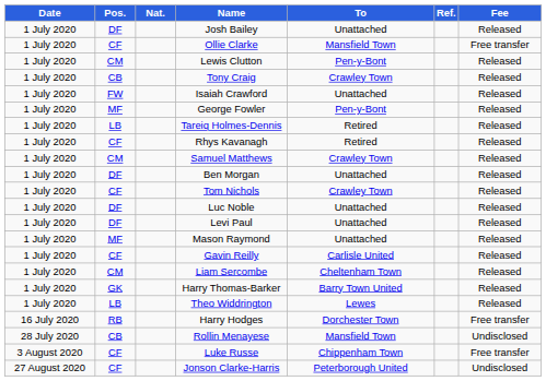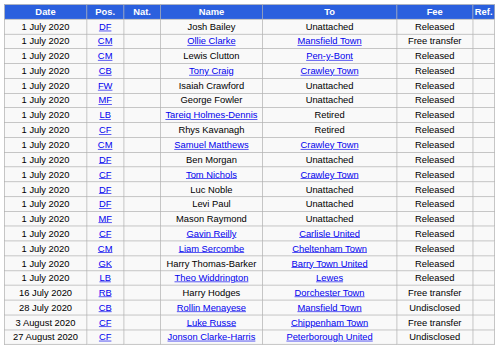 <table class="wikitable"  style="text-align:center; font-size:90%; ">
 <tr>
 <th style="background:#2B60DE; color:#fff; width:120px;">Date</th>
 <th style="background:#2B60DE; color:#fff; width:50px;">Pos.</th>
 <th style="background:#2B60DE; color:#fff; width:50px;">Nat.</th>
 <th style="background:#2B60DE; color:#fff; width:150px;">Name</th>
 <th style="background:#2B60DE; color:#fff; width:200px;">To</th>
+<th style="background:#2B60DE; color:#fff; width:110px;">Fee</th>
 <th style="background:#2B60DE; color:#fff; width:25px;">Ref.</th>
-<th style="background:#2B60DE; color:#fff; width:110px;">Fee</th>
 </tr>
 <tr>
 <td>1 July 2020</td>
 <td><a href='#'>DF</a></td>
 <td></td>
 <td>Josh Bailey</td>
 <td> Unattached</td>
+<td>Released</td>
 <td></td>
-<td>Released</td>
 </tr>
 <tr>
 <td>1 July 2020</td>
-<td><a href='#'>CF</a></td>
+<td><a href='#'>CM</a></td>
 <td></td>
 <td><a href='#'>Ollie Clarke</a></td>
 <td> <a href='#'>Mansfield Town</a></td>
+<td>Free transfer</td>
 <td></td>
-<td>Free transfer</td>
 </tr>
 <tr>
 <td>1 July 2020</td>
 <td><a href='#'>CM</a></td>
 <td></td>
 <td>Lewis Clutton</td>
 <td> <a href='#'>Pen-y-Bont</a></td>
+<td>Released</td>
 <td></td>
-<td>Released</td>
 </tr>
 <tr>
 <td>1 July 2020</td>
 <td><a href='#'>CB</a></td>
 <td></td>
 <td><a href='#'>Tony Craig</a></td>
 <td> <a href='#'>Crawley Town</a></td>
+<td>Released</td>
 <td></td>
-<td>Released</td>
 </tr>
 <tr>
 <td>1 July 2020</td>
 <td><a href='#'>FW</a></td>
 <td></td>
 <td>Isaiah Crawford</td>
 <td> Unattached</td>
+<td>Released</td>
 <td></td>
-<td>Released</td>
 </tr>
 <tr>
 <td>1 July 2020</td>
 <td><a href='#'>MF</a></td>
 <td></td>
 <td>George Fowler</td>
-<td> <a href='#'>Pen-y-Bont</a></td>
+<td> Unattached</td>
+<td>Released</td>
 <td></td>
-<td>Released</td>
 </tr>
 <tr>
 <td>1 July 2020</td>
 <td><a href='#'>LB</a></td>
 <td></td>
 <td><a href='#'>Tareiq Holmes-Dennis</a></td>
 <td>Retired</td>
+<td>Released</td>
 <td></td>
-<td>Released</td>
 </tr>
 <tr>
 <td>1 July 2020</td>
 <td><a href='#'>CF</a></td>
 <td></td>
 <td>Rhys Kavanagh</td>
 <td>Retired</td>
+<td>Released</td>
 <td></td>
-<td>Released</td>
 </tr>
 <tr>
 <td>1 July 2020</td>
 <td><a href='#'>CM</a></td>
 <td></td>
 <td><a href='#'>Samuel Matthews</a></td>
 <td> <a href='#'>Crawley Town</a></td>
+<td>Released</td>
 <td></td>
-<td>Released</td>
 </tr>
 <tr>
 <td>1 July 2020</td>
 <td><a href='#'>DF</a></td>
 <td></td>
 <td>Ben Morgan</td>
 <td> Unattached</td>
+<td>Released</td>
 <td></td>
-<td>Released</td>
 </tr>
 <tr>
 <td>1 July 2020</td>
 <td><a href='#'>CF</a></td>
 <td></td>
 <td><a href='#'>Tom Nichols</a></td>
 <td> <a href='#'>Crawley Town</a></td>
+<td>Released</td>
 <td></td>
-<td>Released</td>
 </tr>
 <tr>
 <td>1 July 2020</td>
 <td><a href='#'>DF</a></td>
 <td></td>
 <td>Luc Noble</td>
 <td> Unattached</td>
+<td>Released</td>
 <td></td>
-<td>Released</td>
 </tr>
 <tr>
 <td>1 July 2020</td>
 <td><a href='#'>DF</a></td>
 <td></td>
 <td>Levi Paul</td>
 <td> Unattached</td>
+<td>Released</td>
 <td></td>
-<td>Released</td>
 </tr>
 <tr>
 <td>1 July 2020</td>
 <td><a href='#'>MF</a></td>
 <td></td>
 <td>Mason Raymond</td>
 <td> Unattached</td>
+<td>Released</td>
 <td></td>
-<td>Released</td>
 </tr>
 <tr>
 <td>1 July 2020</td>
 <td><a href='#'>CF</a></td>
 <td></td>
 <td><a href='#'>Gavin Reilly</a></td>
 <td> <a href='#'>Carlisle United</a></td>
+<td>Released</td>
 <td></td>
-<td>Released</td>
 </tr>
 <tr>
 <td>1 July 2020</td>
 <td><a href='#'>CM</a></td>
 <td></td>
 <td><a href='#'>Liam Sercombe</a></td>
 <td> <a href='#'>Cheltenham Town</a></td>
+<td>Released</td>
 <td></td>
-<td>Released</td>
 </tr>
 <tr>
 <td>1 July 2020</td>
 <td><a href='#'>GK</a></td>
 <td></td>
 <td>Harry Thomas-Barker</td>
 <td> <a href='#'>Barry Town United</a></td>
+<td>Released</td>
 <td></td>
-<td>Released</td>
 </tr>
 <tr>
 <td>1 July 2020</td>
 <td><a href='#'>LB</a></td>
 <td></td>
 <td><a href='#'>Theo Widdrington</a></td>
 <td> <a href='#'>Lewes</a></td>
+<td>Released</td>
 <td></td>
-<td>Released</td>
 </tr>
 <tr>
 <td>16 July 2020</td>
 <td><a href='#'>RB</a></td>
 <td></td>
 <td>Harry Hodges</td>
 <td> <a href='#'>Dorchester Town</a></td>
+<td>Free transfer</td>
 <td></td>
-<td>Free transfer</td>
 </tr>
 <tr>
 <td>28 July 2020</td>
 <td><a href='#'>CB</a></td>
 <td></td>
 <td><a href='#'>Rollin Menayese</a></td>
 <td> <a href='#'>Mansfield Town</a></td>
+<td>Undisclosed</td>
 <td></td>
-<td>Undisclosed</td>
 </tr>
 <tr>
 <td>3 August 2020</td>
 <td><a href='#'>CF</a></td>
 <td></td>
 <td><a href='#'>Luke Russe</a></td>
 <td> <a href='#'>Chippenham Town</a></td>
+<td>Free transfer</td>
 <td></td>
-<td>Free transfer</td>
 </tr>
 <tr>
 <td>27 August 2020</td>
 <td><a href='#'>CF</a></td>
 <td></td>
 <td><a href='#'>Jonson Clarke-Harris</a></td>
 <td> <a href='#'>Peterborough United</a></td>
+<td>Undisclosed</td>
 <td></td>
-<td>Undisclosed</td>
 </tr>
 </table>
